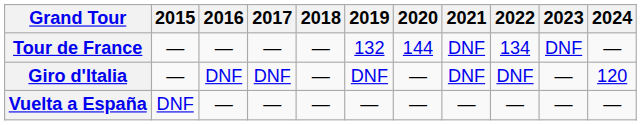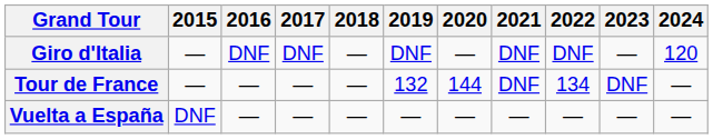 <table class="wikitable plainrowheaders">
 <tr>
 <th scope="col"><a href='#'>Grand Tour</a></th>
 <th scope="col">2015</th>
 <th scope="col">2016</th>
 <th scope="col">2017</th>
 <th scope="col">2018</th>
 <th scope="col">2019</th>
 <th scope="col">2020</th>
 <th scope="col">2021</th>
 <th scope="col">2022</th>
 <th scope="col">2023</th>
 <th scope="col">2024</th>
 </tr>
 <tr style="text-align:center;">
+<th scope="row"> <a href='#'>Giro d'Italia</a></th>
+<td>—</td>
+<td><a href='#'>DNF</a></td>
+<td><a href='#'>DNF</a></td>
+<td>—</td>
+<td><a href='#'>DNF</a></td>
+<td>—</td>
+<td><a href='#'>DNF</a></td>
+<td><a href='#'>DNF</a></td>
+<td>—</td>
+<td><a href='#'>120</a></td>
+</tr>
+<tr style="text-align:center;">
 <th scope="row"> <a href='#'>Tour de France</a></th>
 <td>—</td>
 <td>—</td>
 <td>—</td>
 <td>—</td>
 <td><a href='#'>132</a></td>
 <td><a href='#'>144</a></td>
 <td><a href='#'>DNF</a></td>
 <td><a href='#'>134</a></td>
 <td><a href='#'>DNF</a></td>
 <td>—</td>
-</tr>
-<tr style="text-align:center;">
-<th scope="row"> <a href='#'>Giro d'Italia</a></th>
-<td>—</td>
-<td><a href='#'>DNF</a></td>
-<td><a href='#'>DNF</a></td>
-<td>—</td>
-<td><a href='#'>DNF</a></td>
-<td>—</td>
-<td><a href='#'>DNF</a></td>
-<td><a href='#'>DNF</a></td>
-<td>—</td>
-<td><a href='#'>120</a></td>
 </tr>
 <tr style="text-align:center;">
 <th scope="row"> <a href='#'>Vuelta a España</a></th>
 <td><a href='#'>DNF</a></td>
 <td>—</td>
 <td>—</td>
 <td>—</td>
 <td>—</td>
 <td>—</td>
 <td>—</td>
 <td>—</td>
 <td>—</td>
 <td>—</td>
 </tr>
 </table>
